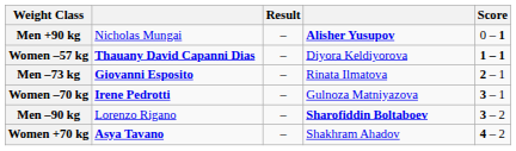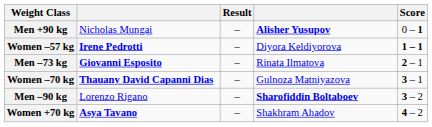 <table class="wikitable">
 <tr>
 <th>Weight Class</th>
 <th style="width:210px;"></th>
 <th>Result</th>
 <th style="width:210px;"></th>
 <th>Score</th>
 </tr>
 <tr>
 <th>Men +90 kg</th>
 <td><a href='#'>Nicholas Mungai</a></td>
 <td align="center"> – <strong></strong></td>
 <td><strong><a href='#'>Alisher Yusupov</a></strong></td>
 <td align="center">0 – <strong>1</strong></td>
 </tr>
 <tr>
 <th>Women –57 kg</th>
-<td><strong><a href='#'>Thauany David Capanni Dias</a></strong></td>
+<td><strong><a href='#'>Irene Pedrotti</a></strong></td>
 <td align="center"><strong></strong> – </td>
 <td><a href='#'>Diyora Keldiyorova</a></td>
 <td align="center"><strong>1 – 1</strong></td>
 </tr>
 <tr>
 <th>Men –73 kg</th>
 <td><strong><a href='#'>Giovanni Esposito</a></strong></td>
 <td align="center"><strong></strong> – </td>
 <td><a href='#'>Rinata Ilmatova</a></td>
 <td align="center"><strong>2</strong> – 1</td>
 </tr>
 <tr>
 <th>Women –70 kg</th>
-<td><strong><a href='#'>Irene Pedrotti</a></strong></td>
+<td><strong><a href='#'>Thauany David Capanni Dias</a></strong></td>
 <td align="center"><strong></strong> – </td>
 <td><a href='#'>Gulnoza Matniyazova</a></td>
 <td align="center"><strong>3</strong> – 1</td>
 </tr>
 <tr>
 <th>Men –90 kg</th>
 <td><a href='#'>Lorenzo Rigano</a></td>
 <td align="center"> – <strong></strong></td>
 <td><strong><a href='#'>Sharofiddin Boltaboev</a></strong></td>
 <td align="center"><strong>3</strong> – 2</td>
 </tr>
 <tr>
 <th>Women +70 kg</th>
 <td><strong><a href='#'>Asya Tavano</a></strong></td>
 <td align="center"><strong></strong> – </td>
 <td><a href='#'>Shakhram Ahadov</a></td>
 <td align="center"><strong>4</strong> – 2</td>
 </tr>
 </table>
